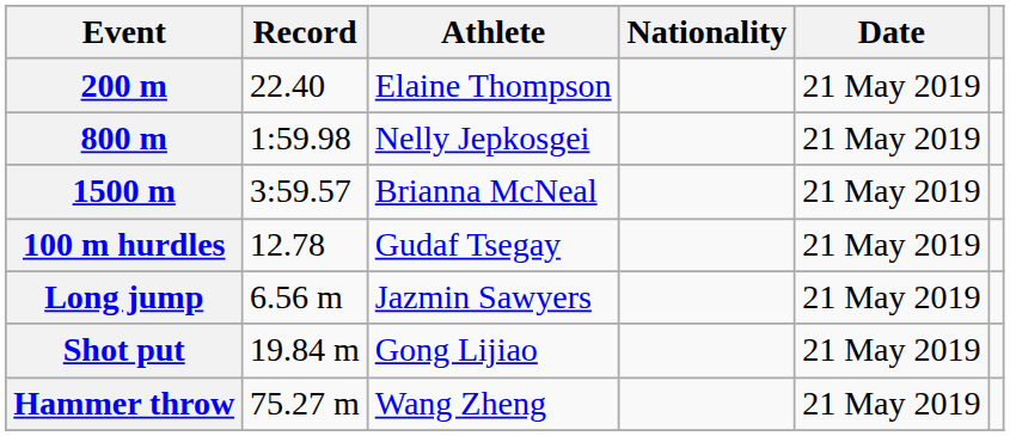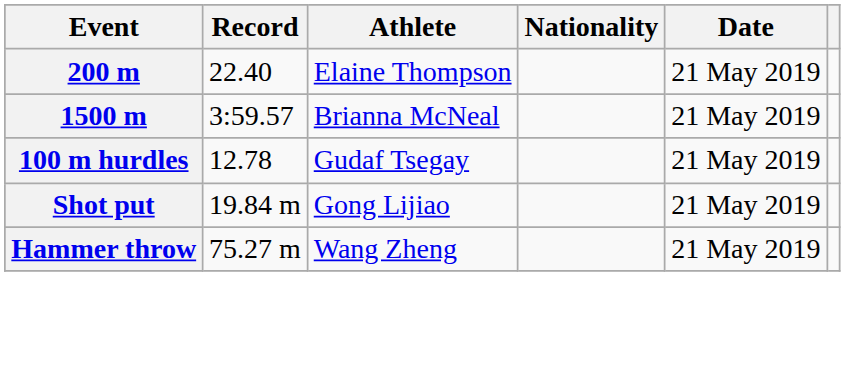 <table class="wikitable plainrowheaders sticky-header">
 <tr>
 <th scope="col">Event</th>
 <th scope="col">Record</th>
 <th scope="col">Athlete</th>
 <th scope="col">Nationality</th>
 <th scope="col">Date</th>
 <th scope="col"></th>
 </tr>
 <tr>
 <th scope="row"><a href='#'>200 m</a></th>
 <td>22.40 </td>
 <td><a href='#'>Elaine Thompson</a></td>
-<td></td>
-<td>21 May 2019</td>
-<td></td>
-</tr>
-<tr>
-<th scope="row"><a href='#'>800 m</a></th>
-<td>1:59.98</td>
-<td><a href='#'>Nelly Jepkosgei</a></td>
 <td></td>
 <td>21 May 2019</td>
 <td></td>
 </tr>
 <tr>
 <th scope="row"><a href='#'>1500 m</a></th>
 <td>3:59.57</td>
 <td><a href='#'>Brianna McNeal</a></td>
 <td></td>
 <td>21 May 2019</td>
 <td></td>
 </tr>
 <tr>
 <th scope="row"><a href='#'>100 m hurdles</a></th>
 <td>12.78 </td>
 <td><a href='#'>Gudaf Tsegay</a></td>
 <td></td>
 <td>21 May 2019</td>
 <td></td>
 </tr>
 <tr>
-<th scope="row"><a href='#'>Long jump</a></th>
-<td>6.56 m </td>
-<td><a href='#'>Jazmin Sawyers</a></td>
-<td></td>
-<td>21 May 2019</td>
-<td></td>
-</tr>
-<tr>
 <th scope="row"><a href='#'>Shot put</a></th>
 <td>19.84 m</td>
 <td><a href='#'>Gong Lijiao</a></td>
 <td></td>
 <td>21 May 2019</td>
 <td></td>
 </tr>
 <tr>
 <th scope="row"><a href='#'>Hammer throw</a></th>
 <td>75.27 m</td>
 <td><a href='#'>Wang Zheng</a></td>
 <td></td>
 <td>21 May 2019</td>
 <td></td>
 </tr>
 </table>
